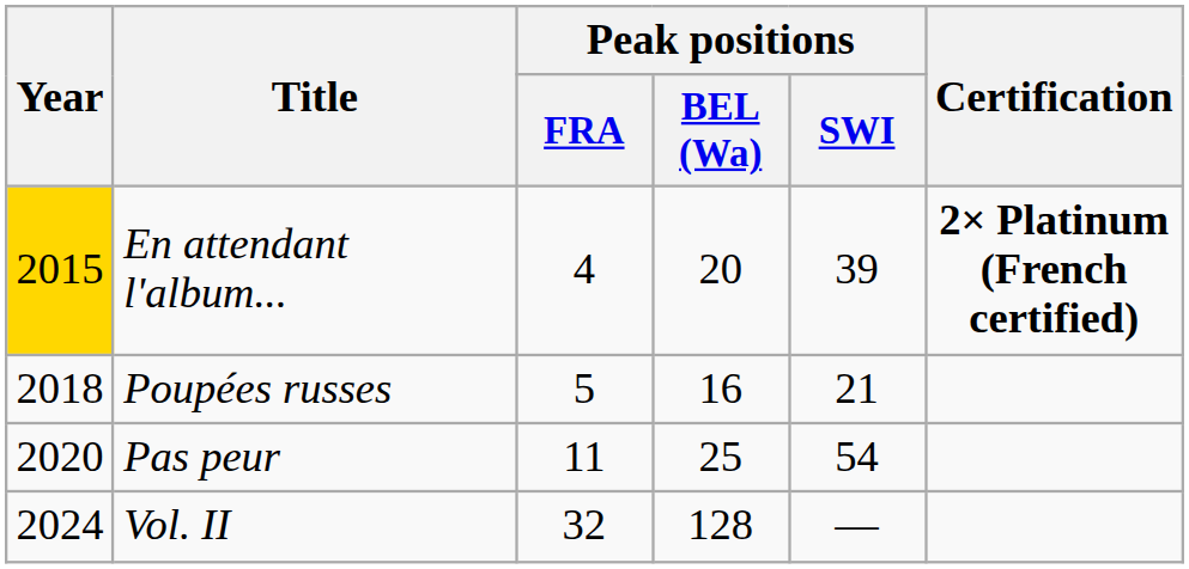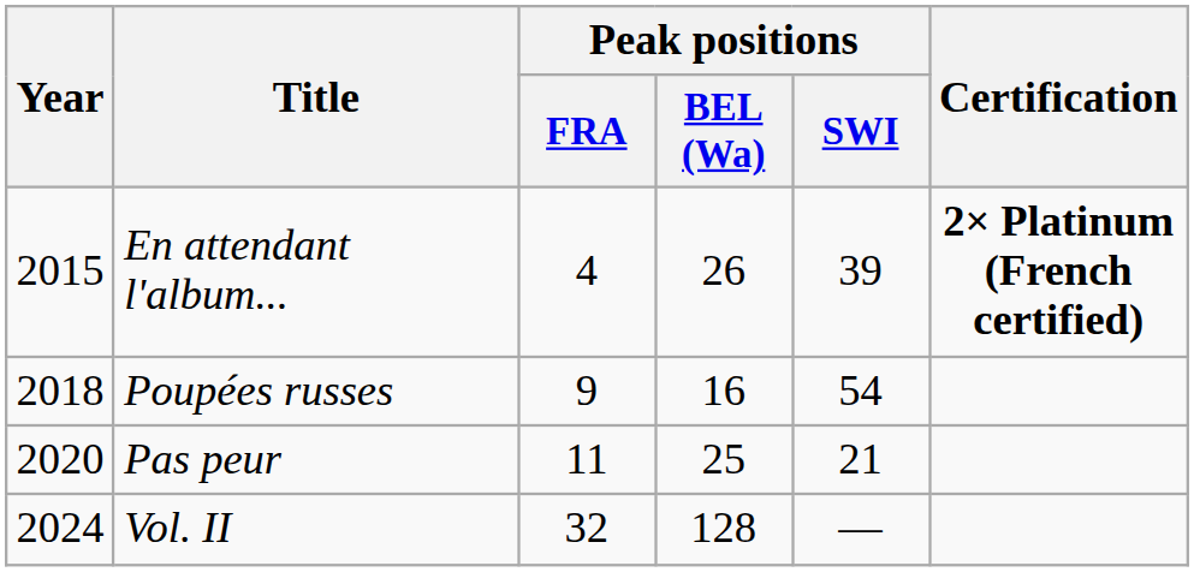 <table class="wikitable">
 <tr>
 <th align="center" rowspan="2" width="10">Year</th>
 <th align="center" rowspan="2" width="140">Title</th>
 <th align="center" colspan="3" width="20">Peak positions</th>
 <th align="center" rowspan="2" width="70">Certification</th>
 </tr>
 <tr>
 <th scope="col" style="width:3em;font-size:90%;"><a href='#'>FRA</a><br></th>
 <th scope="col" style="width:3em;font-size:90%;"><a href='#'>BEL (Wa)</a><br></th>
 <th scope="col" style="width:3em;font-size:90%;"><a href='#'>SWI</a><br></th>
 </tr>
 <tr>
-<td style="background: gold; text-align:center;">2015</td>
+<td style="text-align:center;">2015</td>
 <td><em>En attendant l'album...</em></td>
 <td style="text-align:center;">4</td>
-<td style="text-align:center;">20</td>
+<td style="text-align:center;">26</td>
 <td style="text-align:center;">39</td>
 <td style="text-align:center;"><strong>2× Platinum (French certified)</strong></td>
 </tr>
 <tr>
 <td style="text-align:center;">2018</td>
 <td><em>Poupées russes</em></td>
-<td style="text-align:center;">5</td>
+<td style="text-align:center;">9</td>
 <td style="text-align:center;">16</td>
-<td style="text-align:center;">21</td>
+<td style="text-align:center;">54</td>
 <td style="text-align:center;"></td>
 </tr>
 <tr>
 <td style="text-align:center;">2020</td>
 <td><em>Pas peur</em></td>
 <td style="text-align:center;">11</td>
 <td style="text-align:center;">25</td>
-<td style="text-align:center;">54</td>
+<td style="text-align:center;">21</td>
 <td style="text-align:center;"></td>
 </tr>
 <tr>
 <td style="text-align:center;">2024</td>
 <td><em>Vol. II</em></td>
 <td style="text-align:center;">32</td>
 <td style="text-align:center;">128</td>
 <td style="text-align:center;">—</td>
 <td style="text-align:center;"></td>
 </tr>
 </table>
